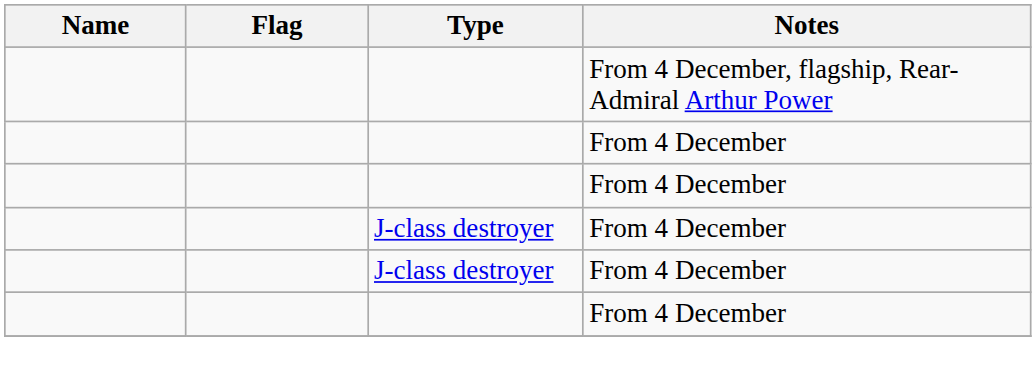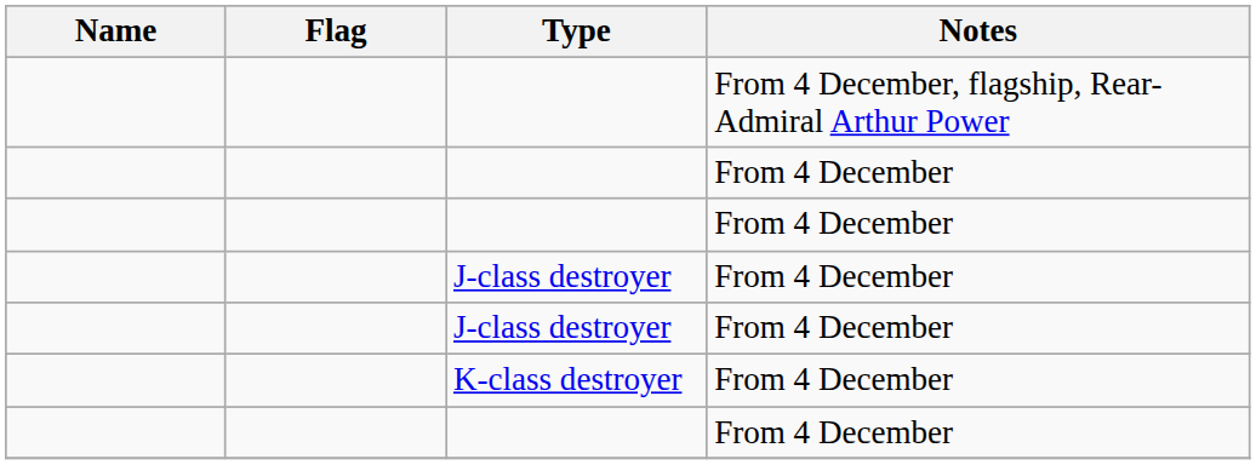 <table class="wikitable sortable">
 <tr>
 <th scope="col" width="100px">Name</th>
 <th scope="col" width="100px">Flag</th>
 <th scope="col" width="120px">Type</th>
 <th>Notes</th>
 </tr>
 <tr>
 <td align="left"></td>
 <td align="left"></td>
 <td align="left"></td>
 <td align="left">From 4 December, flagship, Rear-Admiral <a href='#'>Arthur Power</a></td>
 </tr>
 <tr>
 <td align="left"></td>
 <td align="left"></td>
 <td align="left"></td>
 <td align="left">From 4 December</td>
 </tr>
 <tr>
 <td align="left"></td>
 <td align="left"></td>
 <td align="left"></td>
 <td align="left">From 4 December</td>
 </tr>
 <tr>
 <td align="left"></td>
 <td align="left"></td>
 <td align="left"><a href='#'>J-class destroyer</a></td>
 <td align="left">From 4 December</td>
 </tr>
 <tr>
 <td align="left"></td>
 <td align="left"></td>
 <td align="left"><a href='#'>J-class destroyer</a></td>
 <td align="left">From 4 December</td>
 </tr>
 <tr>
 <td align="left"></td>
 <td align="left"></td>
+<td align="left"><a href='#'>K-class destroyer</a></td>
+<td align="left">From 4 December</td>
+</tr>
+<tr>
+<td align="left"></td>
+<td align="left"></td>
 <td align="left"></td>
 <td align="left">From 4 December</td>
 </tr>
 <tr>
 </tr>
 </table>
